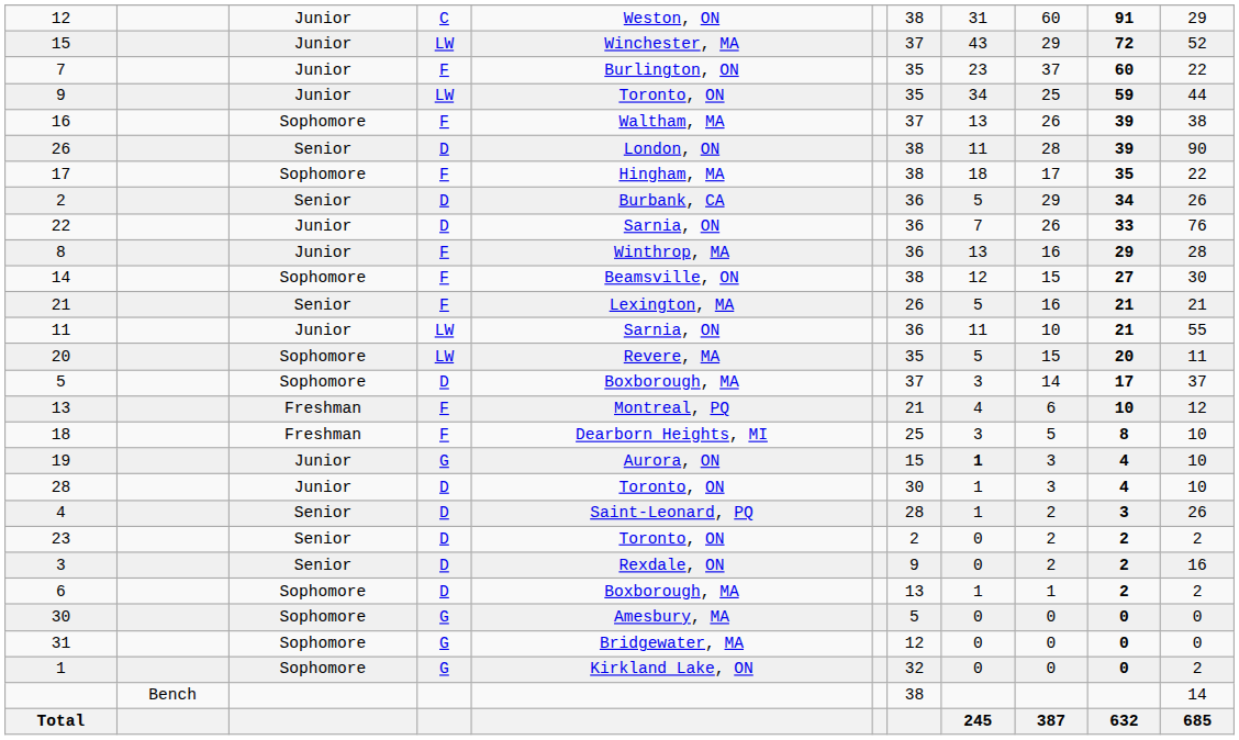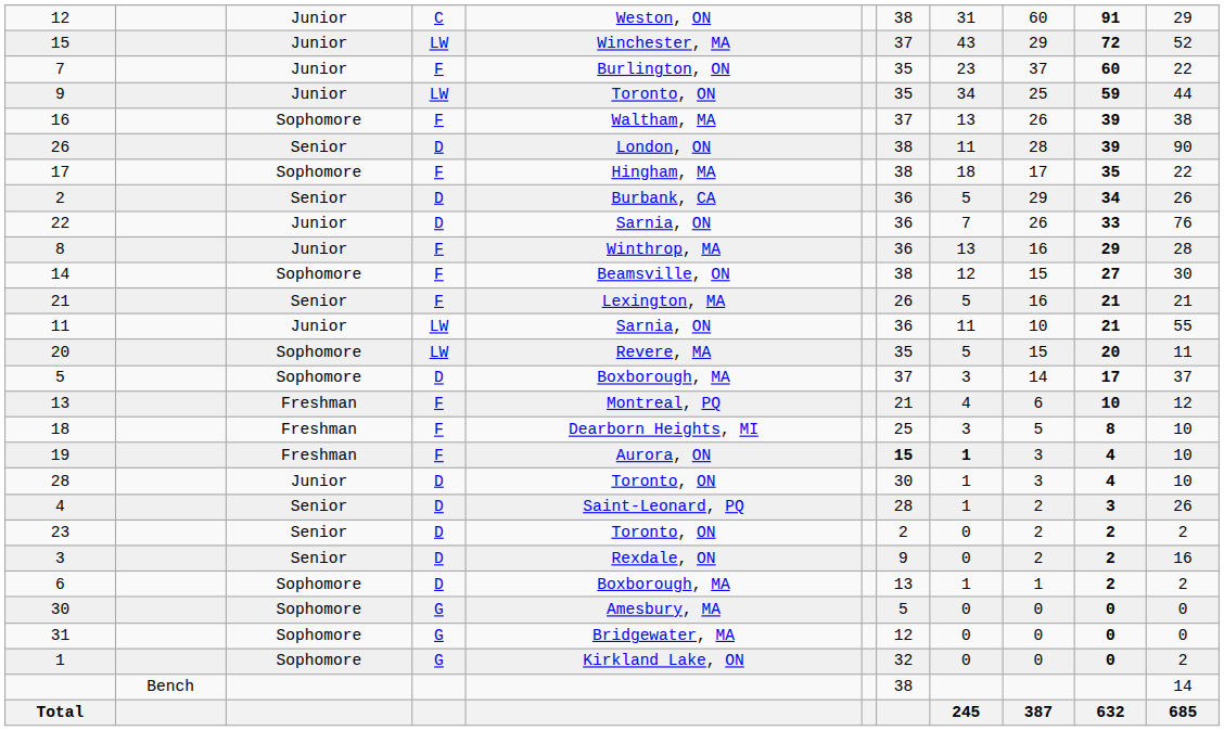 <table class="wikitable sortable" width ="1000">
 <tr align="center">
 </tr>
 <tr align="center" bgcolor="">
 <td>12</td>
 <td></td>
 <td>Junior</td>
 <td><a href='#'>C</a></td>
 <td><a href='#'>Weston</a>, <a href='#'>ON</a></td>
 <td></td>
 <td>38</td>
 <td>31</td>
 <td>60</td>
 <td><strong>91</strong></td>
 <td>29</td>
 </tr>
 <tr align="center" bgcolor="#f0f0f0">
 <td>15</td>
 <td></td>
 <td>Junior</td>
 <td><a href='#'>LW</a></td>
 <td><a href='#'>Winchester</a>, <a href='#'>MA</a></td>
 <td></td>
 <td>37</td>
 <td>43</td>
 <td>29</td>
 <td><strong>72</strong></td>
 <td>52</td>
 </tr>
 <tr align="center">
 <td>7</td>
 <td></td>
 <td>Junior</td>
 <td><a href='#'>F</a></td>
 <td><a href='#'>Burlington</a>, <a href='#'>ON</a></td>
 <td></td>
 <td>35</td>
 <td>23</td>
 <td>37</td>
 <td><strong>60</strong></td>
 <td>22</td>
 </tr>
 <tr align="center" bgcolor="#f0f0f0">
 <td>9</td>
 <td></td>
 <td>Junior</td>
 <td><a href='#'>LW</a></td>
 <td><a href='#'>Toronto</a>, <a href='#'>ON</a></td>
 <td></td>
 <td>35</td>
 <td>34</td>
 <td>25</td>
 <td><strong>59</strong></td>
 <td>44</td>
 </tr>
 <tr align="center">
 <td>16</td>
 <td></td>
 <td>Sophomore</td>
 <td><a href='#'>F</a></td>
 <td><a href='#'>Waltham</a>, <a href='#'>MA</a></td>
 <td></td>
 <td>37</td>
 <td>13</td>
 <td>26</td>
 <td><strong>39</strong></td>
 <td>38</td>
 </tr>
 <tr align="center" bgcolor="#f0f0f0">
 <td>26</td>
 <td></td>
 <td>Senior</td>
 <td><a href='#'>D</a></td>
 <td><a href='#'>London</a>, <a href='#'>ON</a></td>
 <td></td>
 <td>38</td>
 <td>11</td>
 <td>28</td>
 <td><strong>39</strong></td>
 <td>90</td>
 </tr>
 <tr align="center">
 <td>17</td>
 <td></td>
 <td>Sophomore</td>
 <td><a href='#'>F</a></td>
 <td><a href='#'>Hingham</a>, <a href='#'>MA</a></td>
 <td></td>
 <td>38</td>
 <td>18</td>
 <td>17</td>
 <td><strong>35</strong></td>
 <td>22</td>
 </tr>
 <tr align="center" bgcolor="#f0f0f0">
 <td>2</td>
 <td></td>
 <td>Senior</td>
 <td><a href='#'>D</a></td>
 <td><a href='#'>Burbank</a>, <a href='#'>CA</a></td>
 <td></td>
 <td>36</td>
 <td>5</td>
 <td>29</td>
 <td><strong>34</strong></td>
 <td>26</td>
 </tr>
 <tr align="center">
 <td>22</td>
 <td></td>
 <td>Junior</td>
 <td><a href='#'>D</a></td>
 <td><a href='#'>Sarnia</a>, <a href='#'>ON</a></td>
 <td></td>
 <td>36</td>
 <td>7</td>
 <td>26</td>
 <td><strong>33</strong></td>
 <td>76</td>
 </tr>
 <tr align="center" bgcolor="#f0f0f0">
 <td>8</td>
 <td></td>
 <td>Junior</td>
 <td><a href='#'>F</a></td>
 <td><a href='#'>Winthrop</a>, <a href='#'>MA</a></td>
 <td></td>
 <td>36</td>
 <td>13</td>
 <td>16</td>
 <td><strong>29</strong></td>
 <td>28</td>
 </tr>
 <tr align="center">
 <td>14</td>
 <td></td>
 <td>Sophomore</td>
 <td><a href='#'>F</a></td>
 <td><a href='#'>Beamsville</a>, <a href='#'>ON</a></td>
 <td></td>
 <td>38</td>
 <td>12</td>
 <td>15</td>
 <td><strong>27</strong></td>
 <td>30</td>
 </tr>
 <tr align="center" bgcolor="#f0f0f0">
 <td>21</td>
 <td></td>
 <td>Senior</td>
 <td><a href='#'>F</a></td>
 <td><a href='#'>Lexington</a>, <a href='#'>MA</a></td>
 <td></td>
 <td>26</td>
 <td>5</td>
 <td>16</td>
 <td><strong>21</strong></td>
 <td>21</td>
 </tr>
 <tr align="center">
 <td>11</td>
 <td></td>
 <td>Junior</td>
 <td><a href='#'>LW</a></td>
 <td><a href='#'>Sarnia</a>, <a href='#'>ON</a></td>
 <td></td>
 <td>36</td>
 <td>11</td>
 <td>10</td>
 <td><strong>21</strong></td>
 <td>55</td>
 </tr>
 <tr align="center" bgcolor="#f0f0f0">
 <td>20</td>
 <td></td>
 <td>Sophomore</td>
 <td><a href='#'>LW</a></td>
 <td><a href='#'>Revere</a>, <a href='#'>MA</a></td>
 <td></td>
 <td>35</td>
 <td>5</td>
 <td>15</td>
 <td><strong>20</strong></td>
 <td>11</td>
 </tr>
 <tr align="center">
 <td>5</td>
 <td></td>
 <td>Sophomore</td>
 <td><a href='#'>D</a></td>
 <td><a href='#'>Boxborough</a>, <a href='#'>MA</a></td>
 <td></td>
 <td>37</td>
 <td>3</td>
 <td>14</td>
 <td><strong>17</strong></td>
 <td>37</td>
 </tr>
 <tr align="center" bgcolor="#f0f0f0">
 <td>13</td>
 <td></td>
 <td>Freshman</td>
 <td><a href='#'>F</a></td>
 <td><a href='#'>Montreal</a>, <a href='#'>PQ</a></td>
 <td></td>
 <td>21</td>
 <td>4</td>
 <td>6</td>
 <td><strong>10</strong></td>
 <td>12</td>
 </tr>
 <tr align="center">
 <td>18</td>
 <td></td>
 <td>Freshman</td>
 <td><a href='#'>F</a></td>
 <td><a href='#'>Dearborn Heights</a>, <a href='#'>MI</a></td>
 <td></td>
 <td>25</td>
 <td>3</td>
 <td>5</td>
 <td><strong>8</strong></td>
 <td>10</td>
 </tr>
 <tr align="center" bgcolor="#f0f0f0">
 <td>19</td>
 <td></td>
-<td>Junior</td>
-<td><a href='#'>G</a></td>
+<td>Freshman</td>
+<td><a href='#'>F</a></td>
 <td><a href='#'>Aurora</a>, <a href='#'>ON</a></td>
 <td></td>
-<td>15</td>
+<td><strong>15</strong></td>
 <td><strong>1</strong></td>
 <td>3</td>
 <td><strong>4</strong></td>
 <td>10</td>
 </tr>
 <tr align="center">
 <td>28</td>
 <td></td>
 <td>Junior</td>
 <td><a href='#'>D</a></td>
 <td><a href='#'>Toronto</a>, <a href='#'>ON</a></td>
 <td></td>
 <td>30</td>
 <td>1</td>
 <td>3</td>
 <td><strong>4</strong></td>
 <td>10</td>
 </tr>
 <tr align="center" bgcolor="#f0f0f0">
 <td>4</td>
 <td></td>
 <td>Senior</td>
 <td><a href='#'>D</a></td>
 <td><a href='#'>Saint-Leonard</a>, <a href='#'>PQ</a></td>
 <td></td>
 <td>28</td>
 <td>1</td>
 <td>2</td>
 <td><strong>3</strong></td>
 <td>26</td>
 </tr>
 <tr align="center">
 <td>23</td>
 <td></td>
 <td>Senior</td>
 <td><a href='#'>D</a></td>
 <td><a href='#'>Toronto</a>, <a href='#'>ON</a></td>
 <td></td>
 <td>2</td>
 <td>0</td>
 <td>2</td>
 <td><strong>2</strong></td>
 <td>2</td>
 </tr>
 <tr align="center" bgcolor="#f0f0f0">
 <td>3</td>
 <td></td>
 <td>Senior</td>
 <td><a href='#'>D</a></td>
 <td><a href='#'>Rexdale</a>, <a href='#'>ON</a></td>
 <td></td>
 <td>9</td>
 <td>0</td>
 <td>2</td>
 <td><strong>2</strong></td>
 <td>16</td>
 </tr>
 <tr align="center">
 <td>6</td>
 <td></td>
 <td>Sophomore</td>
 <td><a href='#'>D</a></td>
 <td><a href='#'>Boxborough</a>, <a href='#'>MA</a></td>
 <td></td>
 <td>13</td>
 <td>1</td>
 <td>1</td>
 <td><strong>2</strong></td>
 <td>2</td>
 </tr>
 <tr align="center" bgcolor="#f0f0f0">
 <td>30</td>
 <td></td>
 <td>Sophomore</td>
 <td><a href='#'>G</a></td>
 <td><a href='#'>Amesbury</a>, <a href='#'>MA</a></td>
 <td></td>
 <td>5</td>
 <td>0</td>
 <td>0</td>
 <td><strong>0</strong></td>
 <td>0</td>
 </tr>
 <tr align="center">
 <td>31</td>
 <td></td>
 <td>Sophomore</td>
 <td><a href='#'>G</a></td>
 <td><a href='#'>Bridgewater</a>, <a href='#'>MA</a></td>
 <td></td>
 <td>12</td>
 <td>0</td>
 <td>0</td>
 <td><strong>0</strong></td>
 <td>0</td>
 </tr>
 <tr align="center" bgcolor="#f0f0f0">
 <td>1</td>
 <td></td>
 <td>Sophomore</td>
 <td><a href='#'>G</a></td>
 <td><a href='#'>Kirkland Lake</a>, <a href='#'>ON</a></td>
 <td></td>
 <td>32</td>
 <td>0</td>
 <td>0</td>
 <td><strong>0</strong></td>
 <td>2</td>
 </tr>
 <tr align="center">
 <td></td>
 <td>Bench</td>
 <td></td>
 <td></td>
 <td></td>
 <td></td>
 <td>38</td>
 <td></td>
 <td></td>
 <td></td>
 <td>14</td>
 </tr>
 <tr>
 <th>Total</th>
 <th></th>
 <th></th>
 <th></th>
 <th></th>
 <th></th>
 <th></th>
 <th>245</th>
 <th>387</th>
 <th>632</th>
 <th>685</th>
 </tr>
 </table>
